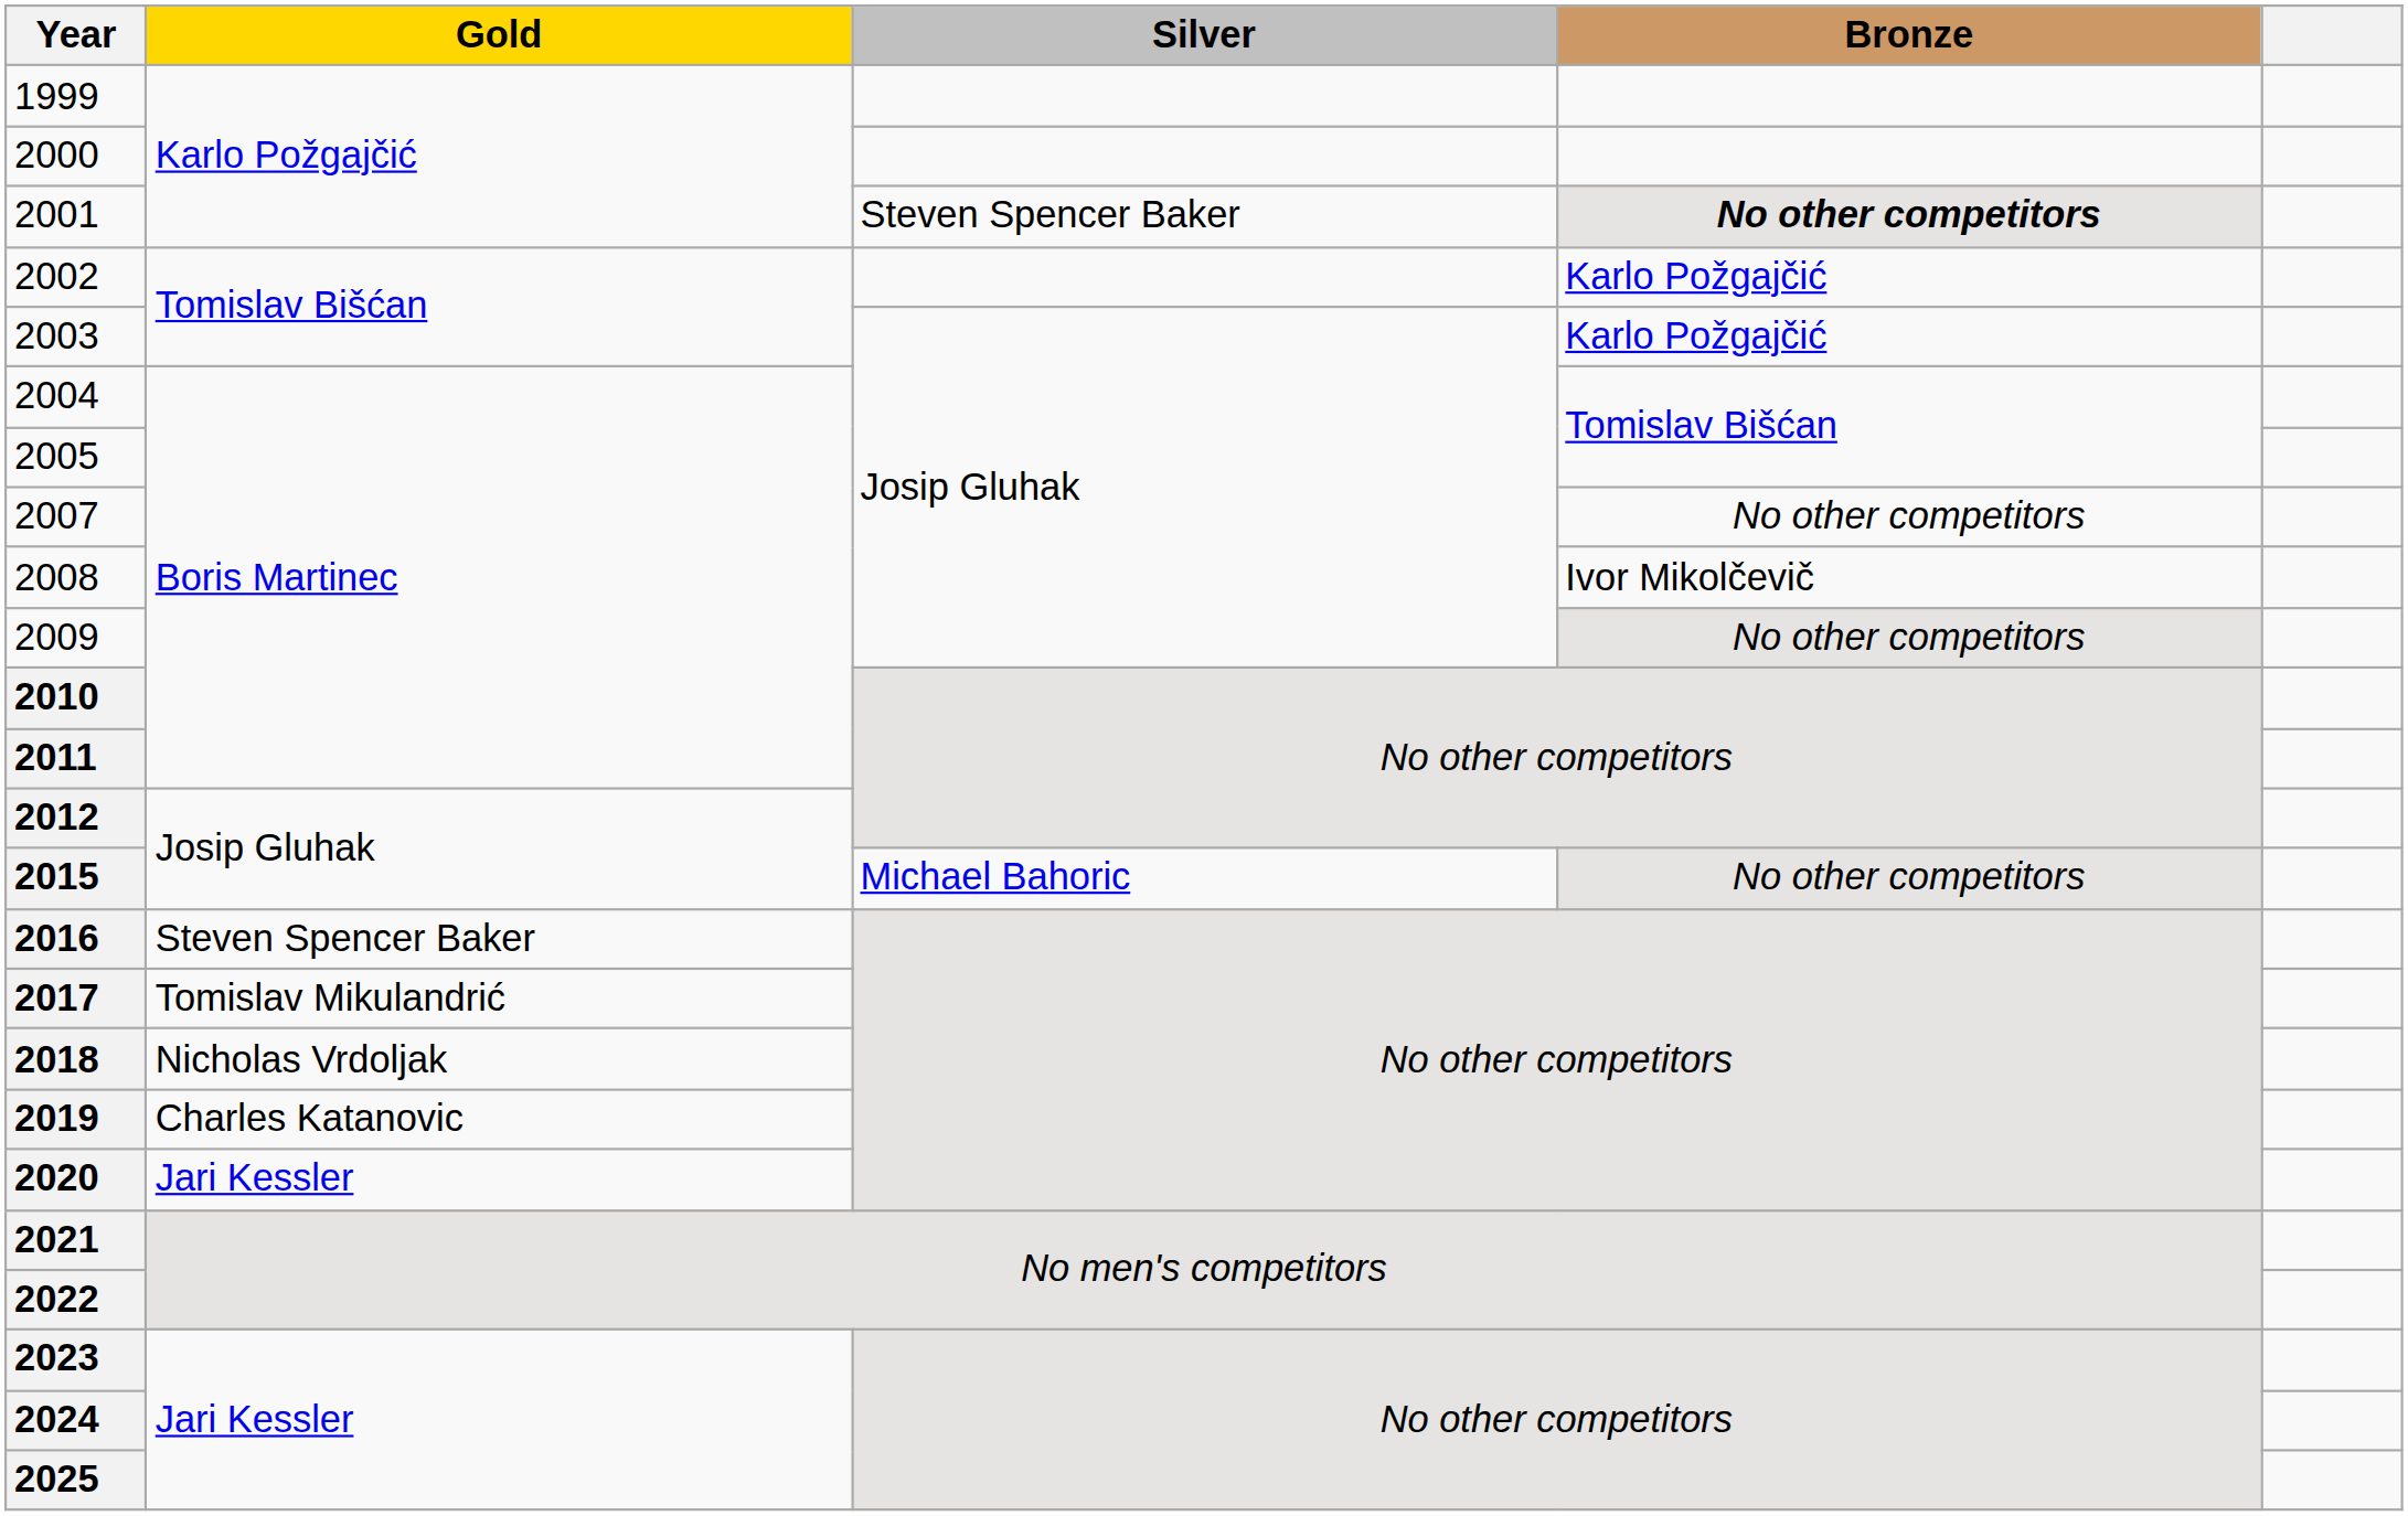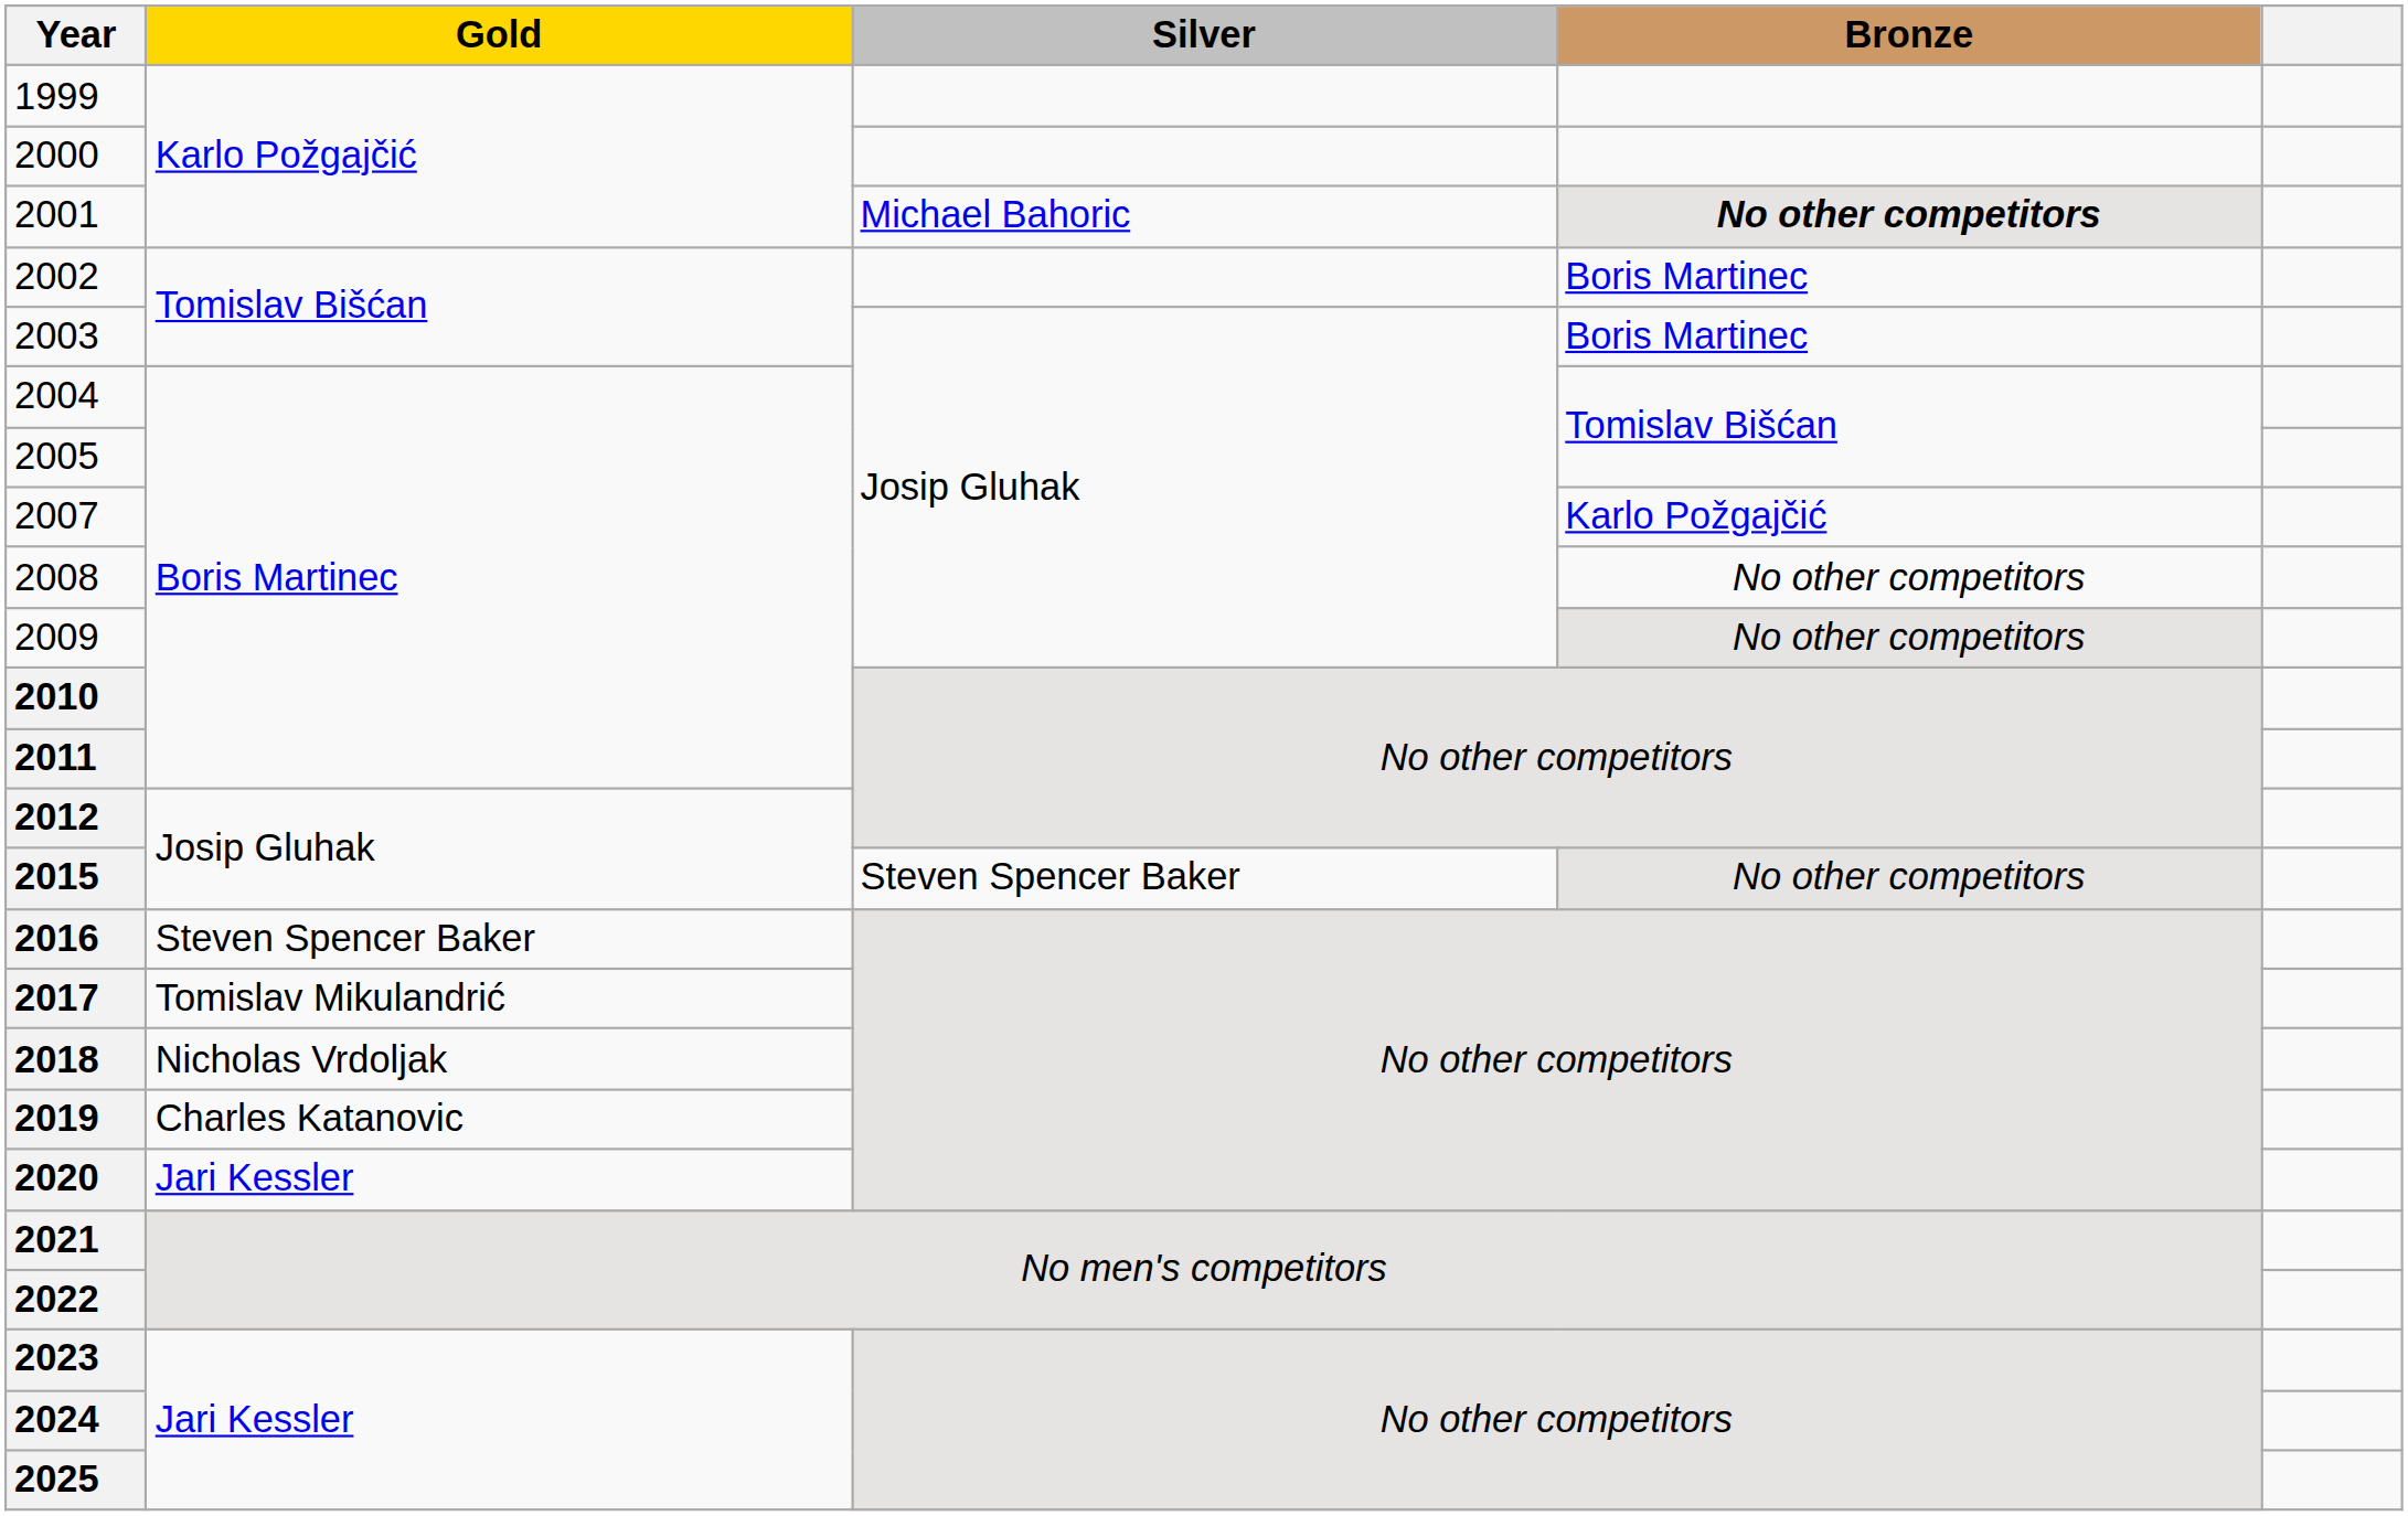 <table class="wikitable unsortable" style="text-align:left; width:80%">
 <tr>
 <th scope="col" style="text-align:center; width:5%">Year</th>
 <th scope="col" style="text-align:center; width:25%; background:gold">Gold</th>
 <th scope="col" style="text-align:center; width:25%; background:silver">Silver</th>
 <th scope="col" style="text-align:center; width:25%; background:#c96">Bronze</th>
 <th scope="col" style="text-align:center; width:5%"></th>
 </tr>
 <tr>
 <td>1999</td>
 <td rowspan="3"><a href='#'>Karlo Požgajčić</a></td>
 <td></td>
 <td></td>
 <td></td>
 </tr>
 <tr>
 <td>2000</td>
 <td></td>
 <td></td>
 <td></td>
 </tr>
 <tr>
 <td>2001</td>
-<td>Steven Spencer Baker</td>
+<td><a href='#'>Michael Bahoric</a></td>
 <td align="center" bgcolor="e5e4e2"><strong><em>No other competitors</em></strong></td>
 <td></td>
 </tr>
 <tr>
 <td>2002</td>
 <td rowspan="2"><a href='#'>Tomislav Bišćan</a></td>
 <td></td>
-<td><a href='#'>Karlo Požgajčić</a></td>
+<td><a href='#'>Boris Martinec</a></td>
 <td></td>
 </tr>
 <tr>
 <td>2003</td>
 <td rowspan="6">Josip Gluhak</td>
-<td><a href='#'>Karlo Požgajčić</a></td>
+<td><a href='#'>Boris Martinec</a></td>
 <td></td>
 </tr>
 <tr>
 <td>2004</td>
 <td rowspan="7"><a href='#'>Boris Martinec</a></td>
 <td rowspan="2"><a href='#'>Tomislav Bišćan</a></td>
 <td></td>
 </tr>
 <tr>
 <td>2005</td>
 <td></td>
 </tr>
 <tr>
 <td>2007</td>
-<td align="center"><em>No other competitors</em></td>
+<td><a href='#'>Karlo Požgajčić</a></td>
 <td></td>
 </tr>
 <tr>
 <td>2008</td>
-<td>Ivor Mikolčevič</td>
+<td align="center"><em>No other competitors</em></td>
 <td></td>
 </tr>
 <tr>
 <td>2009</td>
 <td align="center" bgcolor="e5e4e2"><em>No other competitors</em></td>
 <td></td>
 </tr>
 <tr>
 <th scope="row" style="text-align:left">2010</th>
 <td colspan="2" rowspan="3" align="center" bgcolor="e5e4e2"><em>No other competitors</em></td>
 <td></td>
 </tr>
 <tr>
 <th scope="row" style="text-align:left">2011</th>
 <td></td>
 </tr>
 <tr>
 <th scope="row" style="text-align:left">2012</th>
 <td rowspan="2">Josip Gluhak</td>
 <td></td>
 </tr>
 <tr>
 <th scope="row" style="text-align:left">2015</th>
-<td><a href='#'>Michael Bahoric</a></td>
+<td>Steven Spencer Baker</td>
 <td align="center" bgcolor="e5e4e2"><em>No other competitors</em></td>
 <td></td>
 </tr>
 <tr>
 <th scope="row" style="text-align:left">2016</th>
 <td>Steven Spencer Baker</td>
 <td colspan="2" rowspan="5" align="center" bgcolor="e5e4e2"><em>No other competitors</em></td>
 <td></td>
 </tr>
 <tr>
 <th scope="row" style="text-align:left">2017</th>
 <td>Tomislav Mikulandrić</td>
 <td></td>
 </tr>
 <tr>
 <th scope="row" style="text-align:left">2018</th>
 <td>Nicholas Vrdoljak</td>
 <td></td>
 </tr>
 <tr>
 <th scope="row" style="text-align:left">2019</th>
 <td>Charles Katanovic</td>
 <td></td>
 </tr>
 <tr>
 <th scope="row" style="text-align:left">2020</th>
 <td><a href='#'>Jari Kessler</a></td>
 <td></td>
 </tr>
 <tr>
 <th scope="row" style="text-align:left">2021</th>
 <td colspan="3" rowspan="2" align="center" bgcolor="e5e4e2"><em>No men's competitors</em></td>
 <td></td>
 </tr>
 <tr>
 <th scope="row" style="text-align:left">2022</th>
 <td></td>
 </tr>
 <tr>
 <th scope="row" style="text-align:left">2023</th>
 <td rowspan="3"><a href='#'>Jari Kessler</a></td>
 <td colspan="2" rowspan="3" align="center" bgcolor="e5e4e2"><em>No other competitors</em></td>
 <td></td>
 </tr>
 <tr>
 <th scope="row" style="text-align:left">2024</th>
 <td></td>
 </tr>
 <tr>
 <th scope="row" style="text-align:left">2025</th>
 <td></td>
 </tr>
 </table>
